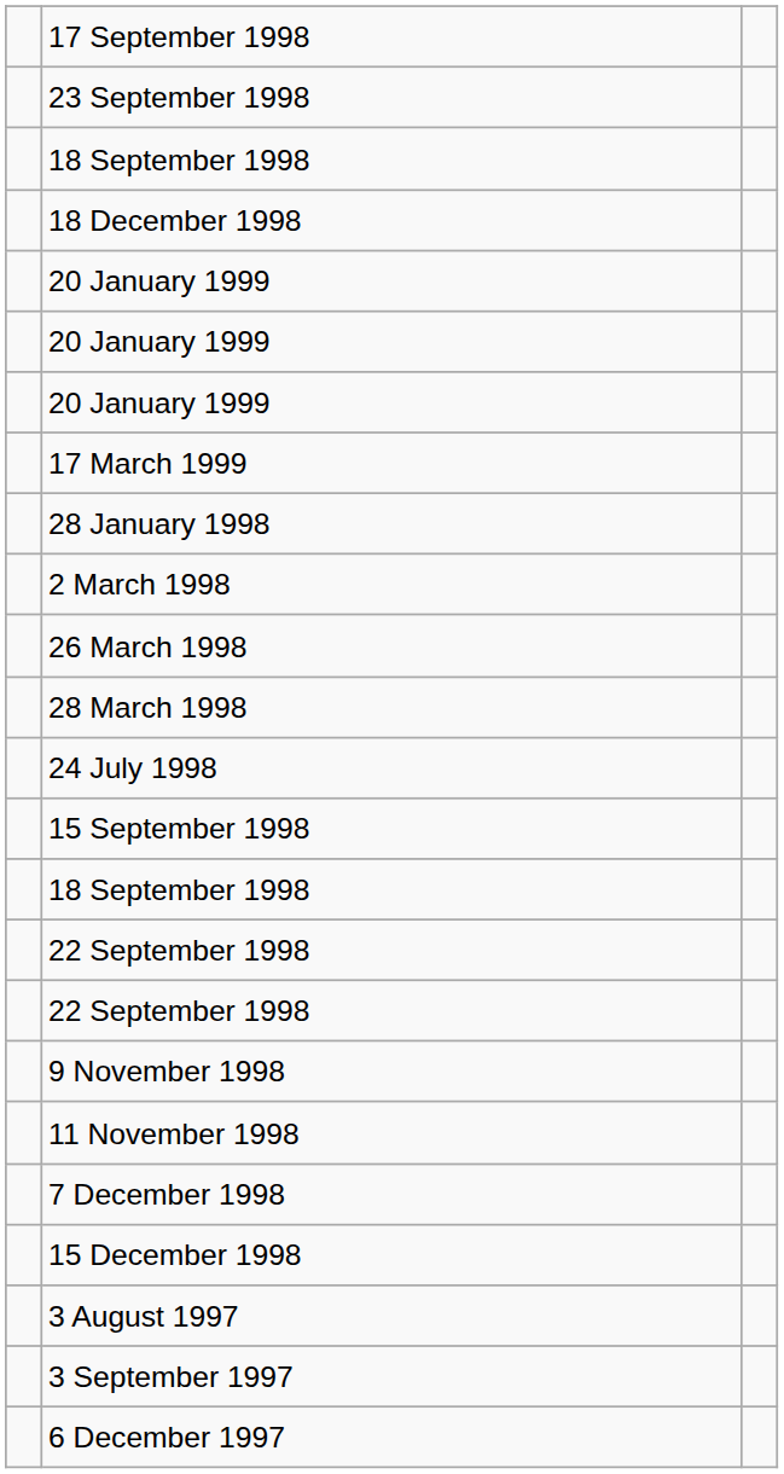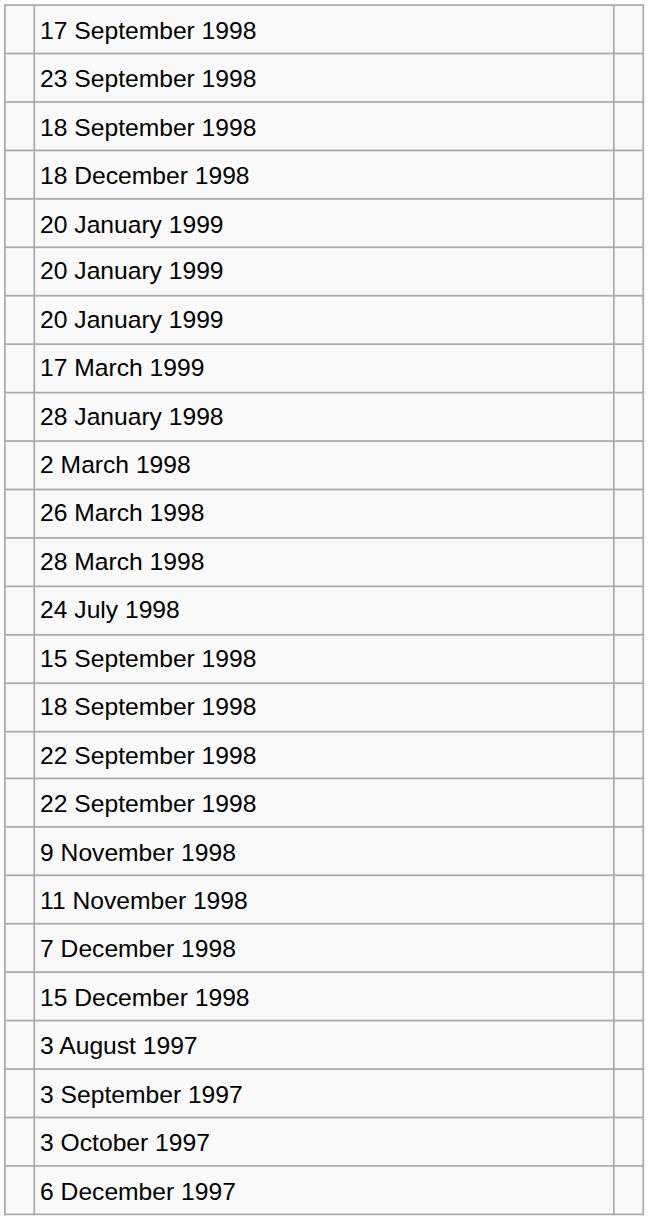 <table class="wikitable" style="font-size: 89%; float: left; width: 26em; margin-right: 1em; height: 700px">
 <tr>
 <td></td>
 <td>17 September 1998</td>
 <td></td>
 </tr>
 <tr>
 <td></td>
 <td>23 September 1998</td>
 <td></td>
 </tr>
 <tr>
 <td></td>
 <td>18 September 1998</td>
 <td></td>
 </tr>
 <tr>
 <td></td>
 <td>18 December 1998</td>
 <td></td>
 </tr>
 <tr>
 <td></td>
 <td>20 January 1999</td>
 <td></td>
 </tr>
 <tr>
 <td></td>
 <td>20 January 1999</td>
 <td></td>
 </tr>
 <tr>
 <td></td>
 <td>20 January 1999</td>
 <td></td>
 </tr>
 <tr>
 <td></td>
 <td>17 March 1999</td>
 <td></td>
 </tr>
 <tr>
 <td></td>
 <td>28 January 1998</td>
 <td></td>
 </tr>
 <tr>
 <td></td>
 <td>2 March 1998</td>
 <td></td>
 </tr>
 <tr>
 <td></td>
 <td>26 March 1998</td>
 <td></td>
 </tr>
 <tr>
 <td></td>
 <td>28 March 1998</td>
 <td></td>
 </tr>
 <tr>
 <td></td>
 <td>24 July 1998</td>
 <td></td>
 </tr>
 <tr>
 <td></td>
 <td>15 September 1998</td>
 <td></td>
 </tr>
 <tr>
 <td></td>
 <td>18 September 1998</td>
 <td></td>
 </tr>
 <tr>
 <td></td>
 <td>22 September 1998</td>
 <td></td>
 </tr>
 <tr>
 <td></td>
 <td>22 September 1998</td>
 <td></td>
 </tr>
 <tr>
 <td></td>
 <td>9 November 1998</td>
 <td></td>
 </tr>
 <tr>
 <td></td>
 <td>11 November 1998</td>
 <td></td>
 </tr>
 <tr>
 <td></td>
 <td>7 December 1998</td>
 <td></td>
 </tr>
 <tr>
 <td></td>
 <td>15 December 1998</td>
 <td></td>
 </tr>
 <tr>
 <td></td>
 <td>3 August 1997</td>
 <td></td>
 </tr>
 <tr>
 <td></td>
 <td>3 September 1997</td>
 <td></td>
 </tr>
 <tr>
 <td></td>
+<td>3 October 1997</td>
+<td></td>
+</tr>
+<tr>
+<td></td>
 <td>6 December 1997</td>
 <td></td>
 </tr>
 </table>
